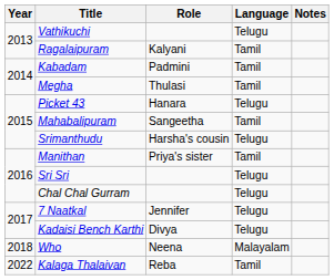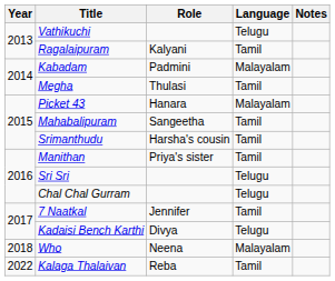 <table class="wikitable sortable">
 <tr>
 <th>Year</th>
 <th>Title</th>
 <th>Role</th>
 <th>Language</th>
 <th>Notes</th>
 </tr>
 <tr>
 <td rowspan="2">2013</td>
 <td><em><a href='#'>Vathikuchi</a></em></td>
 <td></td>
 <td>Telugu</td>
 <td></td>
 </tr>
 <tr>
 <td><em><a href='#'>Ragalaipuram</a></em></td>
 <td>Kalyani</td>
 <td>Tamil</td>
 <td></td>
 </tr>
 <tr>
 <td rowspan="2">2014</td>
 <td><em><a href='#'>Kabadam</a></em></td>
 <td>Padmini</td>
-<td>Tamil</td>
+<td>Malayalam</td>
 <td></td>
 </tr>
 <tr>
 <td><em><a href='#'>Megha</a></em></td>
 <td>Thulasi</td>
 <td>Tamil</td>
 <td></td>
 </tr>
 <tr>
 <td rowspan="3">2015</td>
 <td><em><a href='#'>Picket 43</a></em></td>
 <td>Hanara</td>
-<td>Telugu</td>
+<td>Malayalam</td>
 <td></td>
 </tr>
 <tr>
 <td><em><a href='#'>Mahabalipuram</a></em></td>
 <td>Sangeetha</td>
 <td>Tamil</td>
 <td></td>
 </tr>
 <tr>
 <td><em><a href='#'>Srimanthudu</a></em></td>
 <td>Harsha's cousin</td>
-<td>Telugu</td>
+<td>Tamil</td>
 <td></td>
 </tr>
 <tr>
 <td rowspan="3">2016</td>
 <td><em><a href='#'>Manithan</a></em></td>
 <td>Priya's sister</td>
 <td>Tamil</td>
 <td></td>
 </tr>
 <tr>
 <td><em><a href='#'>Sri Sri</a></em></td>
 <td></td>
 <td>Telugu</td>
 <td></td>
 </tr>
 <tr>
 <td><em>Chal Chal Gurram</em></td>
 <td></td>
 <td>Telugu</td>
 <td></td>
 </tr>
 <tr>
 <td rowspan="2">2017</td>
 <td><em><a href='#'>7 Naatkal</a></em></td>
 <td>Jennifer</td>
-<td>Telugu</td>
+<td>Tamil</td>
 <td></td>
 </tr>
 <tr>
 <td><em><a href='#'>Kadaisi Bench Karthi</a></em></td>
 <td>Divya</td>
 <td>Telugu</td>
 <td></td>
 </tr>
 <tr>
 <td>2018</td>
 <td><em><a href='#'>Who</a></em></td>
 <td>Neena</td>
 <td>Malayalam</td>
 <td></td>
 </tr>
 <tr>
 <td>2022</td>
 <td><em><a href='#'>Kalaga Thalaivan</a></em></td>
 <td>Reba</td>
 <td>Tamil</td>
 <td></td>
 </tr>
 </table>
